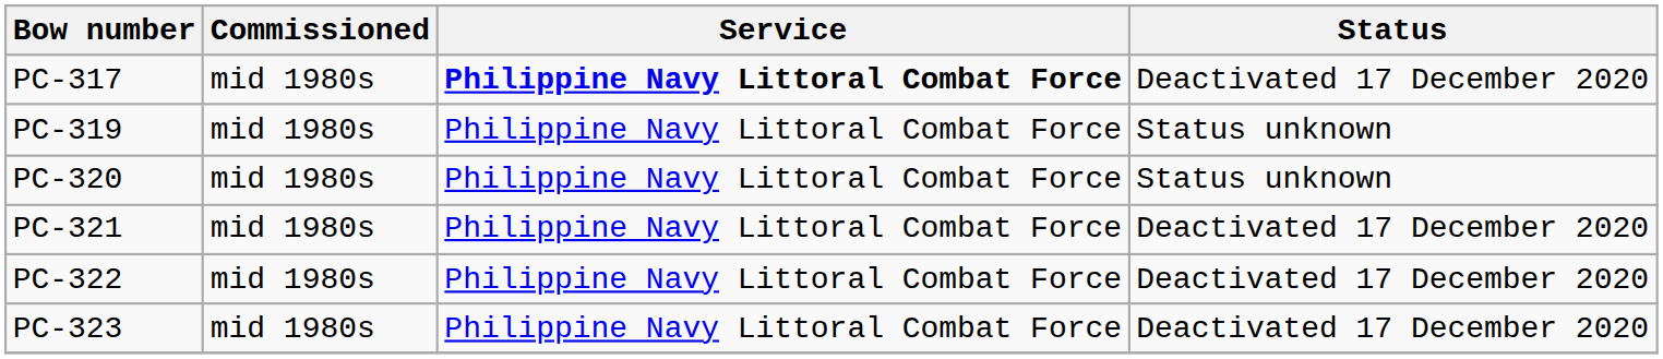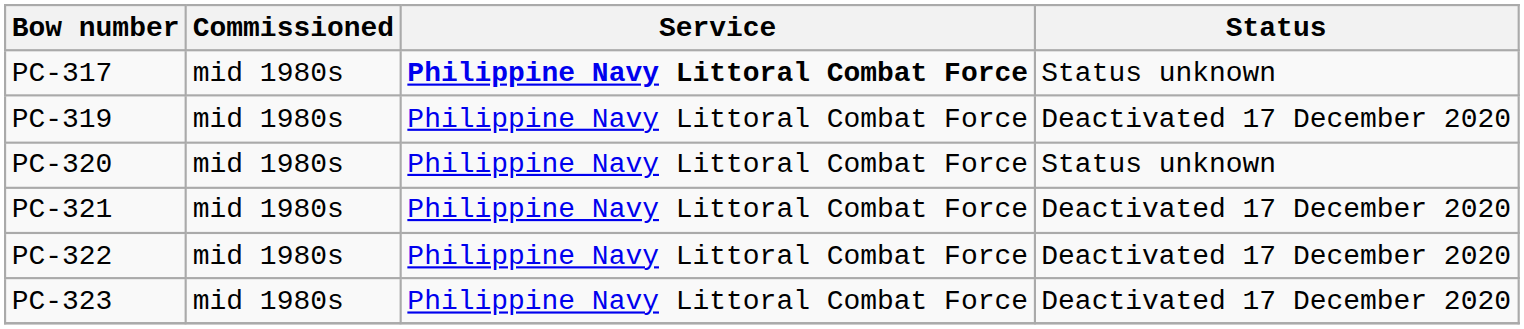 <table class="wikitable">
 <tr>
 <th>Bow number</th>
 <th>Commissioned</th>
 <th>Service</th>
 <th>Status</th>
 </tr>
 <tr>
 <td>PC-317</td>
 <td>mid 1980s</td>
 <td><strong><a href='#'>Philippine Navy</a> Littoral Combat Force</strong></td>
-<td>Deactivated 17 December 2020</td>
+<td>Status unknown</td>
 </tr>
 <tr>
 <td>PC-319</td>
 <td>mid 1980s</td>
 <td><a href='#'>Philippine Navy</a> Littoral Combat Force</td>
-<td>Status unknown</td>
+<td>Deactivated 17 December 2020</td>
 </tr>
 <tr>
 <td>PC-320</td>
 <td>mid 1980s</td>
 <td><a href='#'>Philippine Navy</a> Littoral Combat Force</td>
 <td>Status unknown</td>
 </tr>
 <tr>
 <td>PC-321</td>
 <td>mid 1980s</td>
 <td><a href='#'>Philippine Navy</a> Littoral Combat Force</td>
 <td>Deactivated 17 December 2020</td>
 </tr>
 <tr>
 <td>PC-322</td>
 <td>mid 1980s</td>
 <td><a href='#'>Philippine Navy</a> Littoral Combat Force</td>
 <td>Deactivated 17 December 2020</td>
 </tr>
 <tr>
 <td>PC-323</td>
 <td>mid 1980s</td>
 <td><a href='#'>Philippine Navy</a> Littoral Combat Force</td>
 <td>Deactivated 17 December 2020</td>
 </tr>
 <tr>
 </tr>
 </table>
